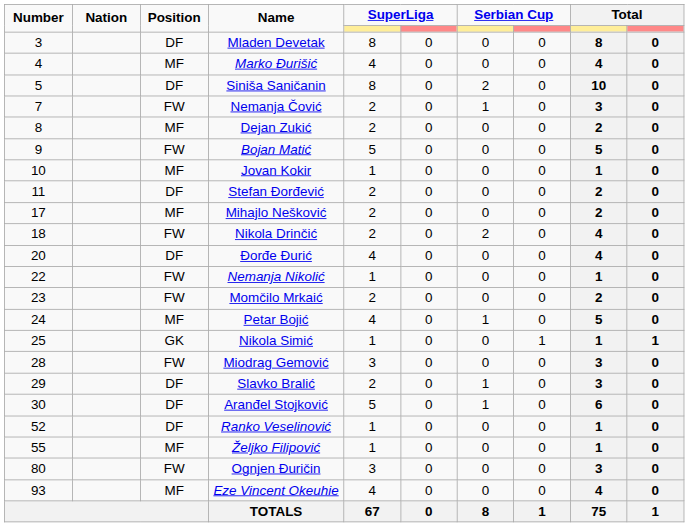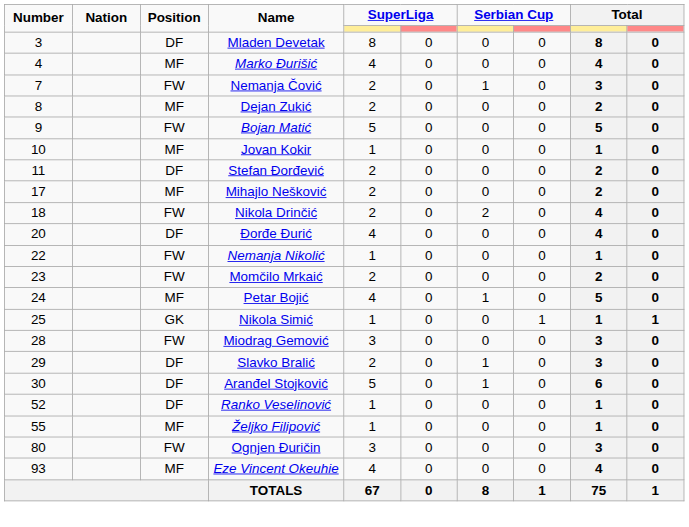 <table class="wikitable" style="font-size: 100%; text-align: center;">
 <tr>
 <td rowspan="2" width="10%" align="center"><strong>Number</strong></td>
 <td rowspan="2" width="10%" align="center"><strong>Nation</strong></td>
 <td rowspan="2" width="10%" align="center"><strong>Position</strong></td>
 <td rowspan="2" width="20%" align="center"><strong>Name</strong></td>
 <td colspan="2" align="center"><strong><a href='#'>SuperLiga</a></strong></td>
 <td colspan="2" align="center"><strong><a href='#'>Serbian Cup</a></strong></td>
 <th colspan="2" align="center"><strong>Total</strong></th>
 </tr>
 <tr>
 <th width="60" style="background: #FFEE99"></th>
 <th width="60" style="background: #FF8888"></th>
 <th width="60" style="background: #FFEE99"></th>
 <th width="60" style="background: #FF8888"></th>
 <th width="60" style="background: #FFEE99"></th>
 <th width="60" style="background: #FF8888"></th>
 </tr>
 <tr>
 <td>3</td>
 <td></td>
 <td>DF</td>
 <td><a href='#'>Mladen Devetak</a></td>
 <td>8</td>
 <td>0</td>
 <td>0</td>
 <td>0</td>
 <th><strong>8</strong></th>
 <th><strong>0</strong></th>
 </tr>
 <tr>
 <td>4</td>
 <td></td>
 <td>MF</td>
 <td><em><a href='#'>Marko Đurišić</a></em></td>
 <td>4</td>
 <td>0</td>
 <td>0</td>
 <td>0</td>
 <th><strong>4</strong></th>
-<th><strong>0</strong></th>
-</tr>
-<tr>
-<td>5</td>
-<td></td>
-<td>DF</td>
-<td><a href='#'>Siniša Saničanin</a></td>
-<td>8</td>
-<td>0</td>
-<td>2</td>
-<td>0</td>
-<th><strong>10</strong></th>
 <th><strong>0</strong></th>
 </tr>
 <tr>
 <td>7</td>
 <td></td>
 <td>FW</td>
 <td><a href='#'>Nemanja Čović</a></td>
 <td>2</td>
 <td>0</td>
 <td>1</td>
 <td>0</td>
 <th><strong>3</strong></th>
 <th><strong>0</strong></th>
 </tr>
 <tr>
 <td>8</td>
 <td></td>
 <td>MF</td>
 <td><a href='#'>Dejan Zukić</a></td>
 <td>2</td>
 <td>0</td>
 <td>0</td>
 <td>0</td>
 <th>2</th>
 <th>0</th>
 </tr>
 <tr>
 <td>9</td>
 <td></td>
 <td>FW</td>
 <td><em><a href='#'>Bojan Matić</a></em></td>
 <td>5</td>
 <td>0</td>
 <td>0</td>
 <td>0</td>
 <th>5</th>
 <th>0</th>
 </tr>
 <tr>
 <td>10</td>
 <td></td>
 <td>MF</td>
 <td><a href='#'>Jovan Kokir</a></td>
 <td>1</td>
 <td>0</td>
 <td>0</td>
 <td>0</td>
 <th>1</th>
 <th>0</th>
 </tr>
 <tr>
 <td>11</td>
 <td></td>
 <td>DF</td>
 <td><a href='#'>Stefan Đorđević</a></td>
 <td>2</td>
 <td>0</td>
 <td>0</td>
 <td>0</td>
 <th><strong>2</strong></th>
 <th><strong>0</strong></th>
 </tr>
 <tr>
 <td>17</td>
 <td></td>
 <td>MF</td>
 <td><a href='#'>Mihajlo Nešković</a></td>
 <td>2</td>
 <td>0</td>
 <td>0</td>
 <td>0</td>
 <th>2</th>
 <th>0</th>
 </tr>
 <tr>
 <td>18</td>
 <td></td>
 <td>FW</td>
 <td><a href='#'>Nikola Drinčić</a></td>
 <td>2</td>
 <td>0</td>
 <td>2</td>
 <td>0</td>
 <th><strong>4</strong></th>
 <th><strong>0</strong></th>
 </tr>
 <tr>
 <td>20</td>
 <td></td>
 <td>DF</td>
 <td><a href='#'>Đorđe Đurić</a></td>
 <td>4</td>
 <td>0</td>
 <td>0</td>
 <td>0</td>
 <th>4</th>
 <th>0</th>
 </tr>
 <tr>
 <td>22</td>
 <td></td>
 <td>FW</td>
 <td><a href='#'><em>Nemanja Nikolić</em></a></td>
 <td>1</td>
 <td>0</td>
 <td>0</td>
 <td>0</td>
 <th>1</th>
 <th>0</th>
 </tr>
 <tr>
 <td>23</td>
 <td></td>
 <td>FW</td>
 <td><a href='#'>Momčilo Mrkaić</a></td>
 <td>2</td>
 <td>0</td>
 <td>0</td>
 <td>0</td>
 <th><strong>2</strong></th>
 <th><strong>0</strong></th>
 </tr>
 <tr>
 <td>24</td>
 <td></td>
 <td>MF</td>
 <td><a href='#'>Petar Bojić</a></td>
 <td>4</td>
 <td>0</td>
 <td>1</td>
 <td>0</td>
 <th><strong>5</strong></th>
 <th><strong>0</strong></th>
 </tr>
 <tr>
 <td>25</td>
 <td></td>
 <td>GK</td>
 <td><a href='#'>Nikola Simić</a></td>
 <td>1</td>
 <td>0</td>
 <td>0</td>
 <td>1</td>
 <th>1</th>
 <th>1</th>
 </tr>
 <tr>
 <td>28</td>
 <td></td>
 <td>FW</td>
 <td><a href='#'>Miodrag Gemović</a></td>
 <td>3</td>
 <td>0</td>
 <td>0</td>
 <td>0</td>
 <th><strong>3</strong></th>
 <th><strong>0</strong></th>
 </tr>
 <tr>
 <td>29</td>
 <td></td>
 <td>DF</td>
 <td><a href='#'>Slavko Bralić</a></td>
 <td>2</td>
 <td>0</td>
 <td>1</td>
 <td>0</td>
 <th><strong>3</strong></th>
 <th><strong>0</strong></th>
 </tr>
 <tr>
 <td>30</td>
 <td></td>
 <td>DF</td>
 <td><a href='#'>Aranđel Stojković</a></td>
 <td>5</td>
 <td>0</td>
 <td>1</td>
 <td>0</td>
 <th>6</th>
 <th>0</th>
 </tr>
 <tr>
 <td>52</td>
 <td></td>
 <td>DF</td>
 <td><em><a href='#'>Ranko Veselinović</a></em></td>
 <td>1</td>
 <td>0</td>
 <td>0</td>
 <td>0</td>
 <th>1</th>
 <th>0</th>
 </tr>
 <tr>
 <td>55</td>
 <td></td>
 <td>MF</td>
 <td><em><a href='#'>Željko Filipović</a></em></td>
 <td>1</td>
 <td>0</td>
 <td>0</td>
 <td>0</td>
 <th>1</th>
 <th>0</th>
 </tr>
 <tr>
 <td>80</td>
 <td></td>
 <td>FW</td>
 <td><a href='#'>Ognjen Đuričin</a></td>
 <td>3</td>
 <td>0</td>
 <td>0</td>
 <td>0</td>
 <th><strong>3</strong></th>
 <th><strong>0</strong></th>
 </tr>
 <tr>
 <td>93</td>
 <td></td>
 <td>MF</td>
 <td><em><a href='#'>Eze Vincent Okeuhie</a></em></td>
 <td>4</td>
 <td>0</td>
 <td>0</td>
 <td>0</td>
 <th><strong>4</strong></th>
 <th><strong>0</strong></th>
 </tr>
 <tr>
 <th colspan="3"></th>
 <th><strong>TOTALS</strong></th>
 <th><strong>67</strong></th>
 <th>0</th>
 <th><strong>8</strong></th>
 <th><strong>1</strong></th>
 <th><strong>75</strong></th>
 <th><strong>1</strong></th>
 </tr>
 </table>
